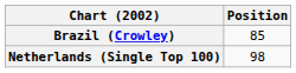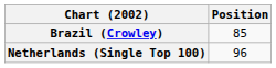 <table class="wikitable plainrowheaders" style="text-align:center">
 <tr>
 <th>Chart (2002)</th>
 <th>Position</th>
 </tr>
 <tr>
 <th scope="row">Brazil (<a href='#'>Crowley</a>)</th>
 <td>85</td>
 </tr>
 <tr>
 <th scope="row">Netherlands (Single Top 100)</th>
-<td>98</td>
+<td>96</td>
 </tr>
 </table>
